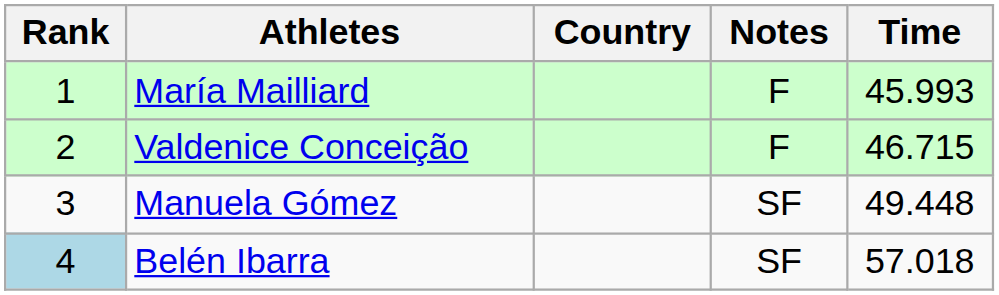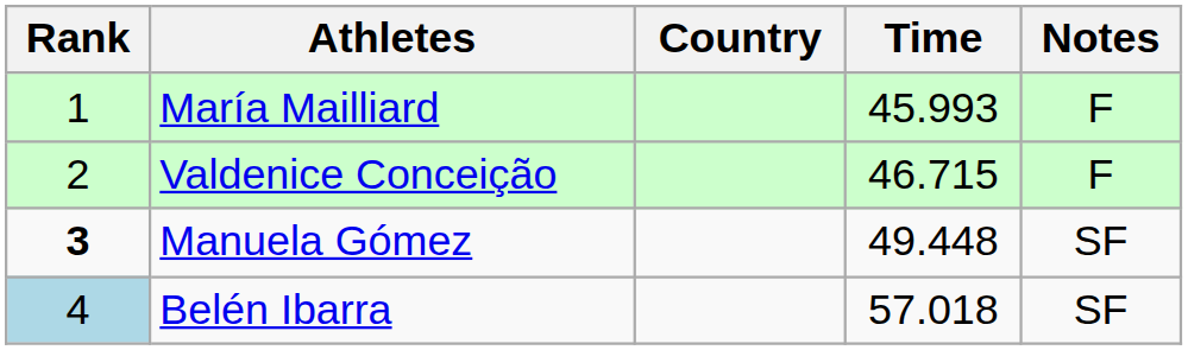 <table class="wikitable" width=50% style="text-align:center">
 <tr>
 <th>Rank</th>
 <th>Athletes</th>
 <th>Country</th>
+<th>Time</th>
 <th>Notes</th>
-<th>Time</th>
 </tr>
 <tr bgcolor=#ccffcc>
 <td>1</td>
 <td align=left><a href='#'>María Mailliard</a></td>
 <td align=left></td>
+<td>45.993</td>
 <td>F</td>
-<td>45.993</td>
 </tr>
 <tr bgcolor=#ccffcc>
 <td>2</td>
 <td align=left><a href='#'>Valdenice Conceição</a></td>
 <td align=left></td>
+<td>46.715</td>
 <td>F</td>
-<td>46.715</td>
 </tr>
 <tr>
-<td>3</td>
+<td><strong>3</strong></td>
 <td align=left><a href='#'>Manuela Gómez</a></td>
 <td align=left></td>
+<td>49.448</td>
 <td>SF</td>
-<td>49.448</td>
 </tr>
 <tr>
 <td style="background: lightblue;">4</td>
 <td align=left><a href='#'>Belén Ibarra</a></td>
 <td align=left></td>
+<td>57.018</td>
 <td>SF</td>
-<td>57.018</td>
 </tr>
 </table>
